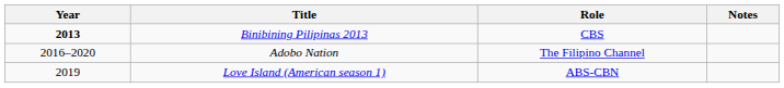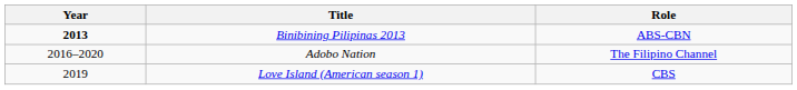 <table class="wikitable"  style="text-align:center; width:80%;">
 <tr>
 <th>Year</th>
 <th>Title</th>
 <th>Role</th>
-<th>Notes</th>
 </tr>
 <tr>
 <td><strong>2013</strong></td>
 <td><em><a href='#'>Binibining Pilipinas 2013</a></em></td>
-<td><a href='#'>CBS</a></td>
-<td></td>
+<td><a href='#'>ABS-CBN</a></td>
 </tr>
 <tr>
 <td>2016–2020</td>
 <td><em>Adobo Nation</em></td>
 <td><a href='#'>The Filipino Channel</a></td>
-<td></td>
 </tr>
 <tr>
 <td>2019</td>
 <td><em><a href='#'>Love Island (American season 1)</a></em></td>
-<td><a href='#'>ABS-CBN</a></td>
-<td></td>
+<td><a href='#'>CBS</a></td>
 </tr>
 </table>
